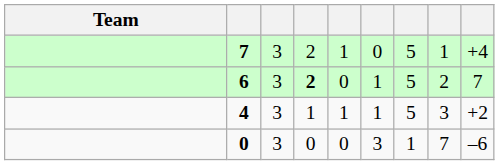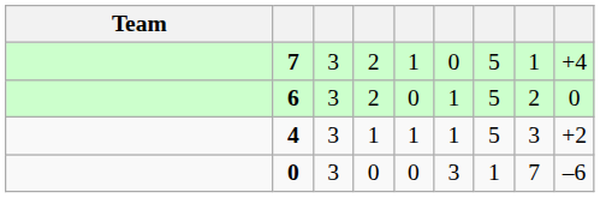 <table class="wikitable" style="text-align:center">
 <tr>
 <th width="175">Team</th>
 <th width="20"></th>
 <th width="20"></th>
 <th width="20"></th>
 <th width="20"></th>
 <th width="20"></th>
 <th width="20"></th>
 <th width="20"></th>
 <th width="20"></th>
 </tr>
 <tr bgcolor=#CCFFCC>
 <td align=left></td>
 <td><strong>7</strong></td>
 <td>3</td>
 <td>2</td>
 <td>1</td>
 <td>0</td>
 <td>5</td>
 <td>1</td>
 <td>+4</td>
 </tr>
 <tr bgcolor=#CCFFCC>
 <td align=left></td>
 <td><strong>6</strong></td>
 <td>3</td>
-<td><strong>2</strong></td>
+<td>2</td>
 <td>0</td>
 <td>1</td>
 <td>5</td>
 <td>2</td>
-<td>7</td>
+<td>0</td>
 </tr>
 <tr>
 <td align=left></td>
 <td><strong>4</strong></td>
 <td>3</td>
 <td>1</td>
 <td>1</td>
 <td>1</td>
 <td>5</td>
 <td>3</td>
 <td>+2</td>
 </tr>
 <tr>
 <td align=left></td>
 <td><strong>0</strong></td>
 <td>3</td>
 <td>0</td>
 <td>0</td>
 <td>3</td>
 <td>1</td>
 <td>7</td>
 <td>–6</td>
 </tr>
 </table>
